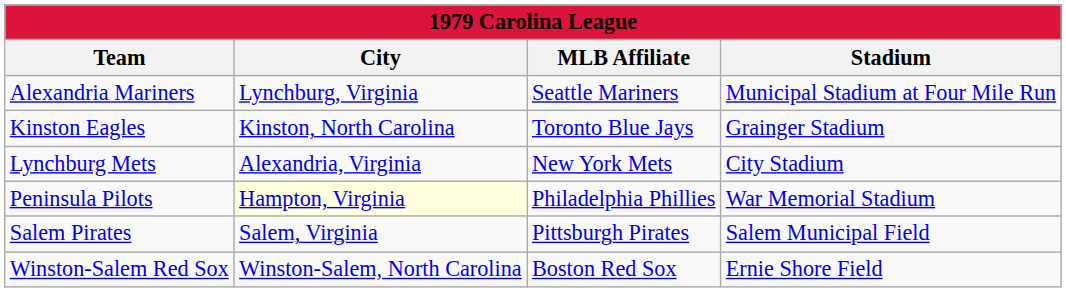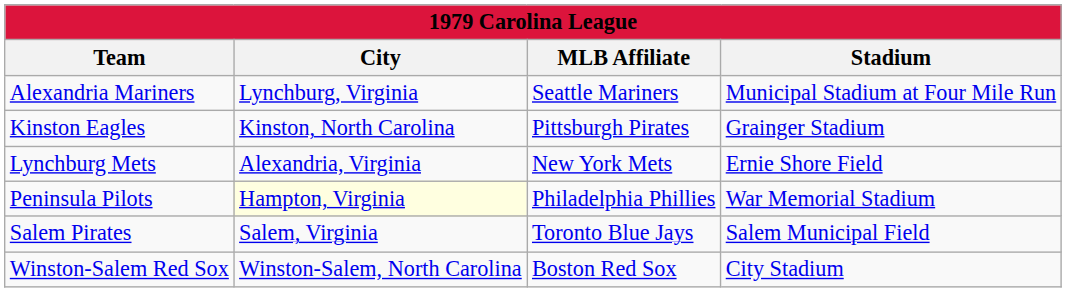 <table class="wikitable" style="width:auto">
 <tr>
 <td bgcolor="#DC143C" align="center" colspan="7"><strong><span>1979 Carolina League</span></strong></td>
 </tr>
 <tr>
 <th>Team</th>
 <th>City</th>
 <th>MLB Affiliate</th>
 <th>Stadium</th>
 </tr>
 <tr>
 <td><a href='#'>Alexandria Mariners</a></td>
 <td><a href='#'>Lynchburg, Virginia</a></td>
 <td><a href='#'>Seattle Mariners</a></td>
 <td><a href='#'>Municipal Stadium at Four Mile Run</a></td>
 </tr>
 <tr>
 <td><a href='#'>Kinston Eagles</a></td>
 <td><a href='#'>Kinston, North Carolina</a></td>
-<td><a href='#'>Toronto Blue Jays</a></td>
+<td><a href='#'>Pittsburgh Pirates</a></td>
 <td><a href='#'>Grainger Stadium</a></td>
 </tr>
 <tr>
 <td><a href='#'>Lynchburg Mets</a></td>
 <td><a href='#'>Alexandria, Virginia</a></td>
 <td><a href='#'>New York Mets</a></td>
-<td><a href='#'>City Stadium</a></td>
+<td><a href='#'>Ernie Shore Field</a></td>
 </tr>
 <tr>
 <td><a href='#'>Peninsula Pilots</a></td>
 <td style="background: lightyellow;"><a href='#'>Hampton, Virginia</a></td>
 <td><a href='#'>Philadelphia Phillies</a></td>
 <td><a href='#'>War Memorial Stadium</a></td>
 </tr>
 <tr>
 <td><a href='#'>Salem Pirates</a></td>
 <td><a href='#'>Salem, Virginia</a></td>
-<td><a href='#'>Pittsburgh Pirates</a></td>
+<td><a href='#'>Toronto Blue Jays</a></td>
 <td><a href='#'>Salem Municipal Field</a></td>
 </tr>
 <tr>
 <td><a href='#'>Winston-Salem Red Sox</a></td>
 <td><a href='#'>Winston-Salem, North Carolina</a></td>
 <td><a href='#'>Boston Red Sox</a></td>
-<td><a href='#'>Ernie Shore Field</a></td>
+<td><a href='#'>City Stadium</a></td>
 </tr>
 </table>
